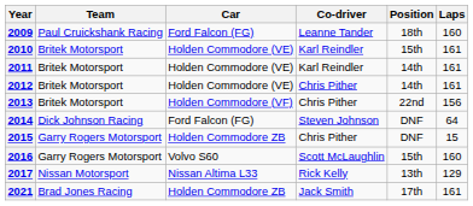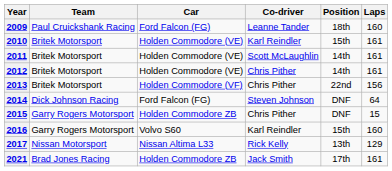 <table class="wikitable" style="font-size: 95%;">
 <tr>
 <th>Year</th>
 <th>Team</th>
 <th>Car</th>
 <th>Co-driver</th>
 <th>Position</th>
 <th>Laps</th>
 </tr>
 <tr>
 <th><a href='#'>2009</a></th>
 <td><a href='#'>Paul Cruickshank Racing</a></td>
 <td><a href='#'>Ford Falcon (FG)</a></td>
 <td> <a href='#'>Leanne Tander</a></td>
 <td align="center">18th</td>
 <td align="center">160</td>
 </tr>
 <tr>
 <th><a href='#'>2010</a></th>
 <td><a href='#'>Britek Motorsport</a></td>
 <td><a href='#'>Holden Commodore (VE)</a></td>
 <td> <a href='#'>Karl Reindler</a></td>
 <td align="center">15th</td>
 <td align="center">161</td>
 </tr>
 <tr>
 <th><a href='#'>2011</a></th>
 <td>Britek Motorsport</td>
 <td>Holden Commodore (VE)</td>
-<td> Karl Reindler</td>
+<td> <a href='#'>Scott McLaughlin</a></td>
 <td align="center">14th</td>
 <td align="center">161</td>
 </tr>
 <tr>
 <th><a href='#'>2012</a></th>
 <td>Britek Motorsport</td>
 <td>Holden Commodore (VE)</td>
 <td> <a href='#'>Chris Pither</a></td>
 <td align="center">14th</td>
 <td align="center">161</td>
 </tr>
 <tr>
 <th><a href='#'>2013</a></th>
 <td>Britek Motorsport</td>
 <td><a href='#'>Holden Commodore (VF)</a></td>
 <td> Chris Pither</td>
 <td align="center">22nd</td>
 <td align="center">156</td>
 </tr>
 <tr>
 <th><a href='#'>2014</a></th>
 <td><a href='#'>Dick Johnson Racing</a></td>
 <td>Ford Falcon (FG)</td>
 <td> <a href='#'>Steven Johnson</a></td>
 <td align="center">DNF</td>
 <td align="center">64</td>
 </tr>
 <tr>
 <th><a href='#'>2015</a></th>
 <td><a href='#'>Garry Rogers Motorsport</a></td>
 <td><a href='#'>Holden Commodore ZB</a></td>
 <td> Chris Pither</td>
 <td align="center">DNF</td>
 <td align="center">15</td>
 </tr>
 <tr>
 <th><a href='#'>2016</a></th>
 <td>Garry Rogers Motorsport</td>
 <td>Volvo S60</td>
-<td> <a href='#'>Scott McLaughlin</a></td>
+<td> Karl Reindler</td>
 <td align="center">15th</td>
 <td align="center">160</td>
 </tr>
 <tr>
 <th><a href='#'>2017</a></th>
 <td><a href='#'>Nissan Motorsport</a></td>
 <td><a href='#'>Nissan Altima L33</a></td>
 <td> <a href='#'>Rick Kelly</a></td>
 <td align="center">13th</td>
 <td align="center">129</td>
 </tr>
 <tr>
 <th><a href='#'>2021</a></th>
 <td><a href='#'>Brad Jones Racing</a></td>
 <td><a href='#'>Holden Commodore ZB</a></td>
 <td> <a href='#'>Jack Smith</a></td>
 <td align="center">17th</td>
 <td align="center">161</td>
 </tr>
 </table>
